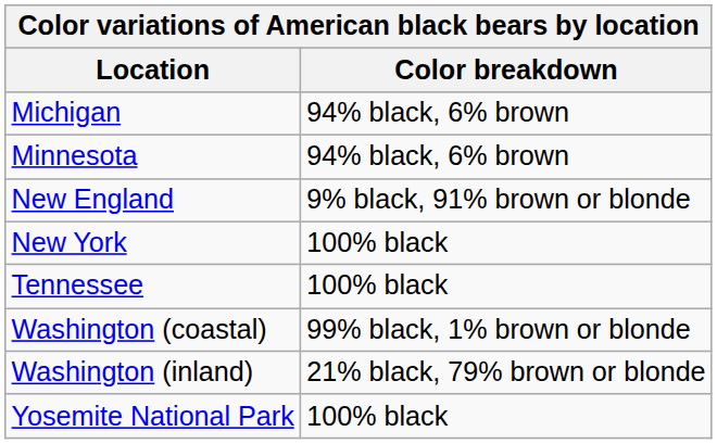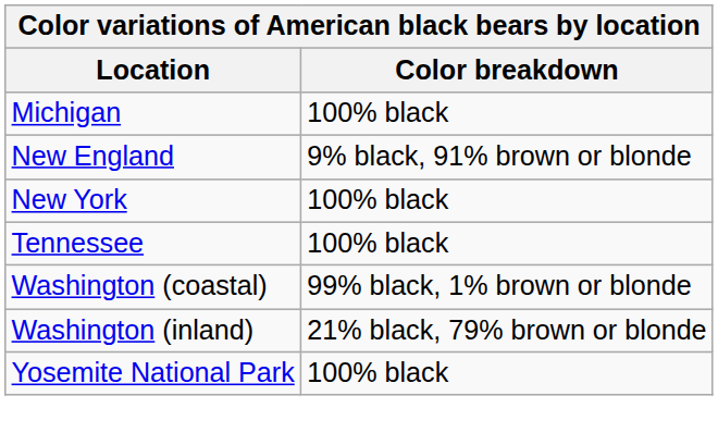 <table class="wikitable">
 <tr>
 <th Colspan="2">Color variations of American black bears by location</th>
 </tr>
 <tr>
 <th>Location</th>
 <th>Color breakdown</th>
 </tr>
 <tr>
 <td><a href='#'>Michigan</a></td>
-<td>94% black, 6% brown</td>
-</tr>
-<tr>
-<td><a href='#'>Minnesota</a></td>
-<td>94% black, 6% brown</td>
+<td>100% black</td>
 </tr>
 <tr>
 <td><a href='#'>New England</a></td>
 <td>9% black, 91% brown or blonde</td>
 </tr>
 <tr>
 <td><a href='#'>New York</a></td>
 <td>100% black</td>
 </tr>
 <tr>
 <td><a href='#'>Tennessee</a></td>
 <td>100% black</td>
 </tr>
 <tr>
 <td><a href='#'>Washington</a> (coastal)</td>
 <td>99% black, 1% brown or blonde</td>
 </tr>
 <tr>
 <td><a href='#'>Washington</a> (inland)</td>
 <td>21% black, 79% brown or blonde</td>
 </tr>
 <tr>
 <td><a href='#'>Yosemite National Park</a></td>
 <td>100% black</td>
 </tr>
 </table>
